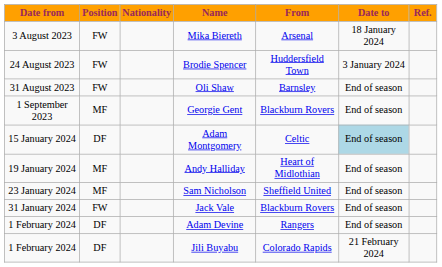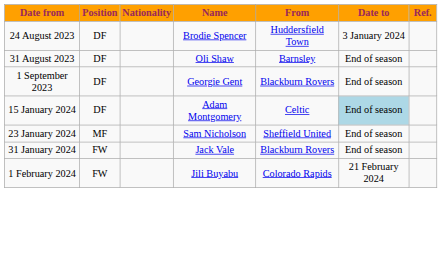 <table class="wikitable"  style="text-align:center; font-size:90%; ">
 <tr>
 <th style="background:#ffa000; color:#98285c; width:200px;">Date from</th>
 <th style="background:#ffa000; color:#98285c; width:50px;">Position</th>
 <th style="background:#ffa000; color:#98285c; width:50px;">Nationality</th>
 <th style="background:#ffa000; color:#98285c; width:200px;">Name</th>
 <th style="background:#ffa000; color:#98285c; width:200px;">From</th>
 <th style="background:#ffa000; color:#98285c; width:200px;">Date to</th>
 <th style="background:#ffa000; color:#98285c; width:50px;">Ref.</th>
 </tr>
 <tr>
-<td>3 August 2023</td>
-<td>FW</td>
-<td></td>
-<td><a href='#'>Mika Biereth</a></td>
-<td><a href='#'>Arsenal</a></td>
-<td>18 January 2024</td>
-<td></td>
-</tr>
-<tr>
 <td>24 August 2023</td>
-<td>FW</td>
+<td>DF</td>
 <td></td>
 <td><a href='#'>Brodie Spencer</a></td>
 <td><a href='#'>Huddersfield Town</a></td>
 <td>3 January 2024</td>
 <td></td>
 </tr>
 <tr>
 <td>31 August 2023</td>
-<td>FW</td>
+<td>DF</td>
 <td></td>
 <td><a href='#'>Oli Shaw</a></td>
 <td><a href='#'>Barnsley</a></td>
 <td>End of season</td>
 <td></td>
 </tr>
 <tr>
 <td>1 September 2023</td>
-<td>MF</td>
+<td>DF</td>
 <td></td>
 <td><a href='#'>Georgie Gent</a></td>
 <td><a href='#'>Blackburn Rovers</a></td>
 <td>End of season</td>
 <td></td>
 </tr>
 <tr>
 <td>15 January 2024</td>
 <td>DF</td>
 <td></td>
 <td><a href='#'>Adam Montgomery</a></td>
 <td><a href='#'>Celtic</a></td>
 <td style="background: lightblue;">End of season</td>
-<td></td>
-</tr>
-<tr>
-<td>19 January 2024</td>
-<td>MF</td>
-<td></td>
-<td><a href='#'>Andy Halliday</a></td>
-<td><a href='#'>Heart of Midlothian</a></td>
-<td>End of season</td>
 <td></td>
 </tr>
 <tr>
 <td>23 January 2024</td>
 <td>MF</td>
 <td></td>
 <td><a href='#'>Sam Nicholson</a></td>
 <td><a href='#'>Sheffield United</a></td>
 <td>End of season</td>
 <td></td>
 </tr>
 <tr>
 <td>31 January 2024</td>
 <td>FW</td>
 <td></td>
 <td><a href='#'>Jack Vale</a></td>
 <td><a href='#'>Blackburn Rovers</a></td>
 <td>End of season</td>
 <td></td>
 </tr>
 <tr>
 <td>1 February 2024</td>
-<td>DF</td>
-<td></td>
-<td><a href='#'>Adam Devine</a></td>
-<td><a href='#'>Rangers</a></td>
-<td>End of season</td>
-<td></td>
-</tr>
-<tr>
-<td>1 February 2024</td>
-<td>DF</td>
+<td>FW</td>
 <td></td>
 <td><a href='#'>Jili Buyabu</a></td>
 <td><a href='#'>Colorado Rapids</a></td>
 <td>21 February 2024</td>
 <td></td>
 </tr>
 </table>
